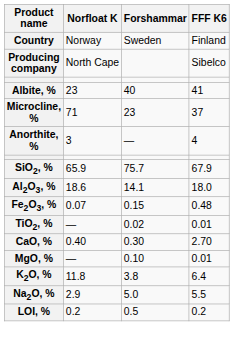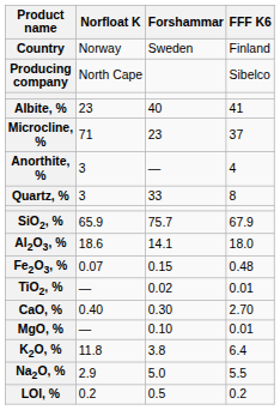 <table class="wikitable collapsible">
 <tr>
 <th width="80">Product name</th>
 <th>Norfloat K</th>
 <th>Forshammar</th>
 <th>FFF K6</th>
 </tr>
 <tr>
 <th width="80">Country</th>
 <td>Norway</td>
 <td>Sweden</td>
 <td>Finland</td>
 </tr>
 <tr>
 <th width="80">Producing company</th>
 <td>North Cape</td>
 <td></td>
 <td>Sibelco</td>
 </tr>
 <tr>
 <th></th>
 <td></td>
 <td></td>
 <td></td>
 </tr>
 <tr>
 <th>Albite, %</th>
 <td>23</td>
 <td>40</td>
 <td>41</td>
 </tr>
 <tr>
 <th>Microcline, %</th>
 <td>71</td>
 <td>23</td>
 <td>37</td>
 </tr>
 <tr>
 <th>Anorthite, %</th>
 <td>3</td>
 <td>—</td>
 <td>4</td>
+</tr>
+<tr>
+<th>Quartz, %</th>
+<td>3</td>
+<td>33</td>
+<td>8</td>
 </tr>
 <tr>
 <th></th>
 <td></td>
 <td></td>
 <td></td>
 </tr>
 <tr>
 <th>SiO<sub>2</sub>, %</th>
 <td>65.9</td>
 <td>75.7</td>
 <td>67.9</td>
 </tr>
 <tr>
 <th>Al<sub>2</sub>O<sub>3</sub>, %</th>
 <td>18.6</td>
 <td>14.1</td>
 <td>18.0</td>
 </tr>
 <tr>
 <th>Fe<sub>2</sub>O<sub>3</sub>, %</th>
 <td>0.07</td>
 <td>0.15</td>
 <td>0.48</td>
 </tr>
 <tr>
 <th>TiO<sub>2</sub>, %</th>
 <td>—</td>
 <td>0.02</td>
 <td>0.01</td>
 </tr>
 <tr>
 <th>CaO, %</th>
 <td>0.40</td>
 <td>0.30</td>
 <td>2.70</td>
 </tr>
 <tr>
 <th>MgO, %</th>
 <td>—</td>
 <td>0.10</td>
 <td>0.01</td>
 </tr>
 <tr>
 <th>K<sub>2</sub>O, %</th>
 <td>11.8</td>
 <td>3.8</td>
 <td>6.4</td>
 </tr>
 <tr>
 <th>Na<sub>2</sub>O, %</th>
 <td>2.9</td>
 <td>5.0</td>
 <td>5.5</td>
 </tr>
 <tr>
 <th>LOI, %</th>
 <td>0.2</td>
 <td>0.5</td>
 <td>0.2</td>
 </tr>
 </table>
